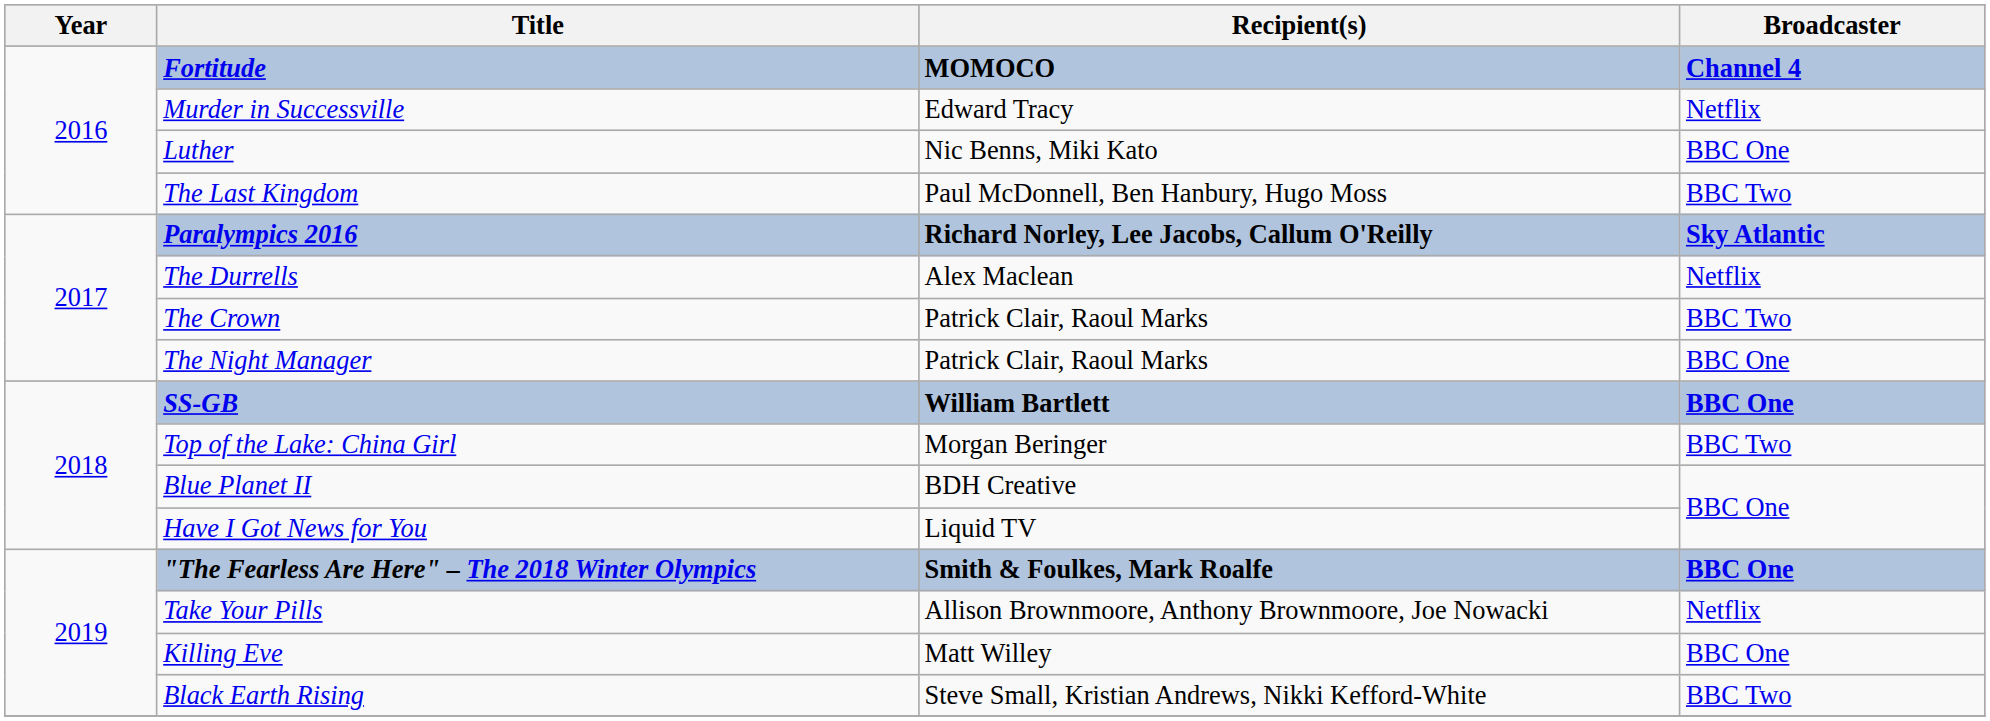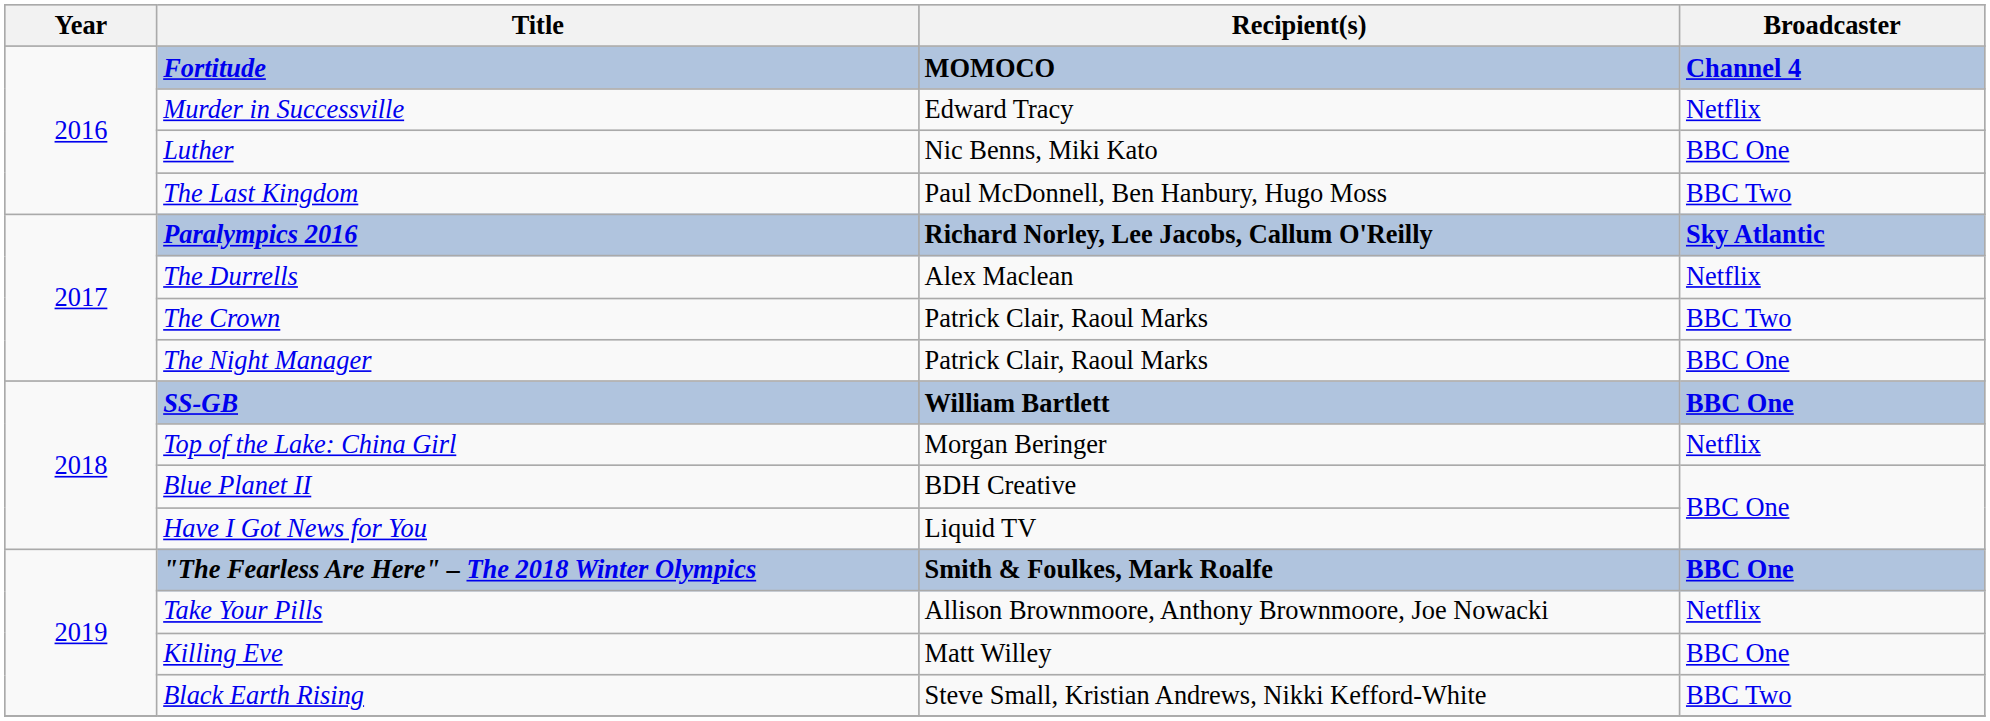 <table class="wikitable" width="95%">
 <tr>
 <th width=5%>Year</th>
 <th width=25%>Title</th>
 <th width=25%><strong>Recipient(s)</strong></th>
 <th width=10%><strong>Broadcaster</strong></th>
 </tr>
 <tr>
 <td rowspan="4" style="text-align:center;"><a href='#'>2016</a></td>
 <td style="background:#B0C4DE;"><strong><em><a href='#'>Fortitude</a></em></strong></td>
 <td style="background:#B0C4DE;"><strong>MOMOCO</strong></td>
 <td style="background:#B0C4DE;"><strong><a href='#'>Channel 4</a></strong></td>
 </tr>
 <tr>
 <td><em><a href='#'>Murder in Successville</a></em></td>
 <td>Edward Tracy</td>
 <td><a href='#'>Netflix</a></td>
 </tr>
 <tr>
 <td><em><a href='#'>Luther</a></em></td>
 <td>Nic Benns, Miki Kato</td>
 <td><a href='#'>BBC One</a></td>
 </tr>
 <tr>
 <td><em><a href='#'>The Last Kingdom</a></em></td>
 <td>Paul McDonnell, Ben Hanbury, Hugo Moss</td>
 <td><a href='#'>BBC Two</a></td>
 </tr>
 <tr>
 <td rowspan="4" style="text-align:center;"><a href='#'>2017</a><br></td>
 <td style="background:#B0C4DE;"><strong><em><a href='#'>Paralympics 2016</a></em></strong></td>
 <td style="background:#B0C4DE;"><strong>Richard Norley, Lee Jacobs, Callum O'Reilly</strong></td>
 <td style="background:#B0C4DE;"><strong><a href='#'>Sky Atlantic</a></strong></td>
 </tr>
 <tr>
 <td><em><a href='#'>The Durrells</a></em></td>
 <td>Alex Maclean</td>
 <td><a href='#'>Netflix</a></td>
 </tr>
 <tr>
 <td><em><a href='#'>The Crown</a></em></td>
 <td>Patrick Clair, Raoul Marks</td>
 <td><a href='#'>BBC Two</a></td>
 </tr>
 <tr>
 <td><em><a href='#'>The Night Manager</a></em></td>
 <td>Patrick Clair, Raoul Marks</td>
 <td><a href='#'>BBC One</a></td>
 </tr>
 <tr>
 <td rowspan="4" style="text-align:center;"><a href='#'>2018</a><br></td>
 <td style="background:#B0C4DE;"><strong><em><a href='#'>SS-GB</a></em></strong></td>
 <td style="background:#B0C4DE;"><strong>William Bartlett</strong></td>
 <td style="background:#B0C4DE;"><strong><a href='#'>BBC One</a></strong></td>
 </tr>
 <tr>
 <td><em><a href='#'>Top of the Lake: China Girl</a></em></td>
 <td>Morgan Beringer</td>
-<td><a href='#'>BBC Two</a></td>
+<td><a href='#'>Netflix</a></td>
 </tr>
 <tr>
 <td><em><a href='#'>Blue Planet II</a></em></td>
 <td>BDH Creative</td>
 <td rowspan="2"><a href='#'>BBC One</a></td>
 </tr>
 <tr>
 <td><em><a href='#'>Have I Got News for You</a></em></td>
 <td>Liquid TV</td>
 </tr>
 <tr>
 <td rowspan="4" style="text-align:center;"><a href='#'>2019</a><br></td>
 <td style="background:#B0C4DE;"><strong><em>"The Fearless Are Here" – <a href='#'>The 2018 Winter Olympics</a></em></strong></td>
 <td style="background:#B0C4DE;"><strong>Smith & Foulkes, Mark Roalfe</strong></td>
 <td style="background:#B0C4DE;"><strong><a href='#'>BBC One</a></strong></td>
 </tr>
 <tr>
 <td><em><a href='#'>Take Your Pills</a></em></td>
 <td>Allison Brownmoore, Anthony Brownmoore, Joe Nowacki</td>
 <td><a href='#'>Netflix</a></td>
 </tr>
 <tr>
 <td><em><a href='#'>Killing Eve</a></em></td>
 <td>Matt Willey</td>
 <td><a href='#'>BBC One</a></td>
 </tr>
 <tr>
 <td><em><a href='#'>Black Earth Rising</a></em></td>
 <td>Steve Small, Kristian Andrews, Nikki Kefford-White</td>
 <td><a href='#'>BBC Two</a></td>
 </tr>
 <tr>
 </tr>
 </table>
